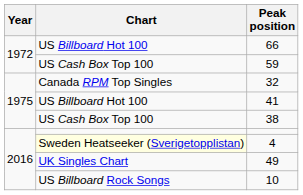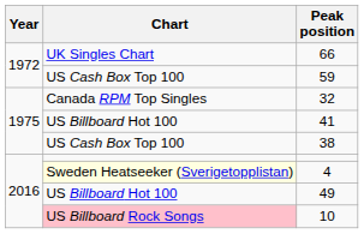 <table class="wikitable sortable">
 <tr>
 <th>Year</th>
 <th>Chart</th>
 <th>Peak<br>position</th>
 </tr>
 <tr>
 <td rowspan="2">1972</td>
-<td align="left">US <a href='#'><em>Billboard</em> Hot 100</a></td>
+<td align="left"><a href='#'>UK Singles Chart</a></td>
 <td style="text-align:center;">66</td>
 </tr>
 <tr>
 <td align="left">US <em>Cash Box</em> Top 100</td>
 <td style="text-align:center;">59</td>
 </tr>
 <tr>
 <td rowspan="3">1975</td>
 <td align="left">Canada <em><a href='#'>RPM</a></em> Top Singles</td>
 <td style="text-align:center;">32</td>
 </tr>
 <tr>
 <td align="left">US <em>Billboard</em> Hot 100</td>
 <td style="text-align:center;">41</td>
 </tr>
 <tr>
 <td align="left">US <em>Cash Box</em> Top 100</td>
 <td style="text-align:center;">38</td>
 </tr>
 <tr>
 <td rowspan="4">2016</td>
 <td></td>
 </tr>
 <tr>
 <td align="left" style="background: lightyellow;">Sweden Heatseeker (<a href='#'>Sverigetopplistan</a>)</td>
 <td style="text-align:center;">4</td>
 </tr>
 <tr>
-<td align="left"><a href='#'>UK Singles Chart</a></td>
+<td align="left">US <a href='#'><em>Billboard</em> Hot 100</a></td>
 <td style="text-align:center;">49</td>
 </tr>
 <tr>
-<td align="left">US <em>Billboard</em> <a href='#'>Rock Songs</a></td>
+<td align="left" style="background: pink;">US <em>Billboard</em> <a href='#'>Rock Songs</a></td>
 <td style="text-align:center;">10</td>
 </tr>
 </table>
